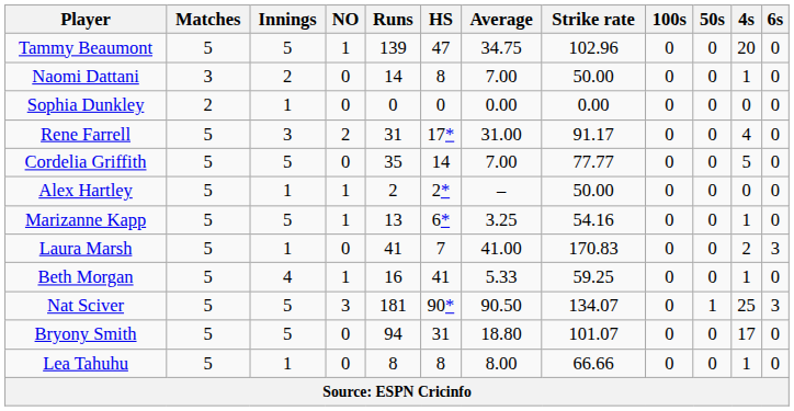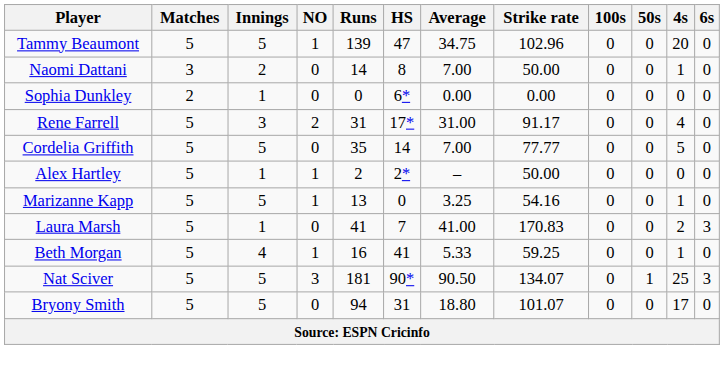 <table class="wikitable" style="text-align:center; width:55%;">
 <tr>
 <th>Player</th>
 <th>Matches</th>
 <th>Innings</th>
 <th>NO</th>
 <th>Runs</th>
 <th>HS</th>
 <th>Average</th>
 <th>Strike rate</th>
 <th>100s</th>
 <th>50s</th>
 <th>4s</th>
 <th>6s</th>
 </tr>
 <tr>
 <td><a href='#'>Tammy Beaumont</a></td>
 <td>5</td>
 <td>5</td>
 <td>1</td>
 <td>139</td>
 <td>47</td>
 <td>34.75</td>
 <td>102.96</td>
 <td>0</td>
 <td>0</td>
 <td>20</td>
 <td>0</td>
 </tr>
 <tr>
 <td><a href='#'>Naomi Dattani</a></td>
 <td>3</td>
 <td>2</td>
 <td>0</td>
 <td>14</td>
 <td>8</td>
 <td>7.00</td>
 <td>50.00</td>
 <td>0</td>
 <td>0</td>
 <td>1</td>
 <td>0</td>
 </tr>
 <tr>
 <td><a href='#'>Sophia Dunkley</a></td>
 <td>2</td>
 <td>1</td>
 <td>0</td>
 <td>0</td>
-<td>0</td>
+<td>6<a href='#'>*</a></td>
 <td>0.00</td>
 <td>0.00</td>
 <td>0</td>
 <td>0</td>
 <td>0</td>
 <td>0</td>
 </tr>
 <tr>
 <td><a href='#'>Rene Farrell</a></td>
 <td>5</td>
 <td>3</td>
 <td>2</td>
 <td>31</td>
 <td>17<a href='#'>*</a></td>
 <td>31.00</td>
 <td>91.17</td>
 <td>0</td>
 <td>0</td>
 <td>4</td>
 <td>0</td>
 </tr>
 <tr>
 <td><a href='#'>Cordelia Griffith</a></td>
 <td>5</td>
 <td>5</td>
 <td>0</td>
 <td>35</td>
 <td>14</td>
 <td>7.00</td>
 <td>77.77</td>
 <td>0</td>
 <td>0</td>
 <td>5</td>
 <td>0</td>
 </tr>
 <tr>
 <td><a href='#'>Alex Hartley</a></td>
 <td>5</td>
 <td>1</td>
 <td>1</td>
 <td>2</td>
 <td>2<a href='#'>*</a></td>
 <td>–</td>
 <td>50.00</td>
 <td>0</td>
 <td>0</td>
 <td>0</td>
 <td>0</td>
 </tr>
 <tr>
 <td><a href='#'>Marizanne Kapp</a></td>
 <td>5</td>
 <td>5</td>
 <td>1</td>
 <td>13</td>
-<td>6<a href='#'>*</a></td>
+<td>0</td>
 <td>3.25</td>
 <td>54.16</td>
 <td>0</td>
 <td>0</td>
 <td>1</td>
 <td>0</td>
 </tr>
 <tr>
 <td><a href='#'>Laura Marsh</a></td>
 <td>5</td>
 <td>1</td>
 <td>0</td>
 <td>41</td>
 <td>7</td>
 <td>41.00</td>
 <td>170.83</td>
 <td>0</td>
 <td>0</td>
 <td>2</td>
 <td>3</td>
 </tr>
 <tr>
 <td><a href='#'>Beth Morgan</a></td>
 <td>5</td>
 <td>4</td>
 <td>1</td>
 <td>16</td>
 <td>41</td>
 <td>5.33</td>
 <td>59.25</td>
 <td>0</td>
 <td>0</td>
 <td>1</td>
 <td>0</td>
 </tr>
 <tr>
 <td><a href='#'>Nat Sciver</a></td>
 <td>5</td>
 <td>5</td>
 <td>3</td>
 <td>181</td>
 <td>90<a href='#'>*</a></td>
 <td>90.50</td>
 <td>134.07</td>
 <td>0</td>
 <td>1</td>
 <td>25</td>
 <td>3</td>
 </tr>
 <tr>
 <td><a href='#'>Bryony Smith</a></td>
 <td>5</td>
 <td>5</td>
 <td>0</td>
 <td>94</td>
 <td>31</td>
 <td>18.80</td>
 <td>101.07</td>
 <td>0</td>
 <td>0</td>
 <td>17</td>
 <td>0</td>
 </tr>
 <tr>
-<td><a href='#'>Lea Tahuhu</a></td>
-<td>5</td>
-<td>1</td>
-<td>0</td>
-<td>8</td>
-<td>8</td>
-<td>8.00</td>
-<td>66.66</td>
-<td>0</td>
-<td>0</td>
-<td>1</td>
-<td>0</td>
-</tr>
-<tr>
 <th colspan="12"><small>Source: ESPN Cricinfo </small></th>
 </tr>
 </table>
